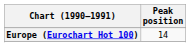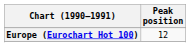 <table class="wikitable sortable plainrowheaders" style="text-align:center">
 <tr>
 <th>Chart (1990–1991)</th>
 <th>Peak<br>position</th>
 </tr>
 <tr>
 </tr>
 <tr>
 </tr>
 <tr>
 </tr>
 <tr>
 <th scope="row">Europe (<a href='#'>Eurochart Hot 100</a>)</th>
-<td>14</td>
+<td>12</td>
 </tr>
 <tr>
 </tr>
 <tr>
 </tr>
 <tr>
 </tr>
 <tr>
 </tr>
 <tr>
 </tr>
 <tr>
 </tr>
 <tr>
 </tr>
 <tr>
 </tr>
 </table>
